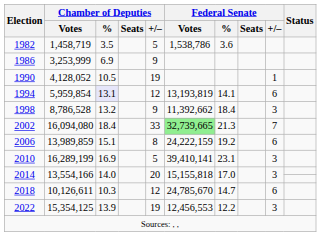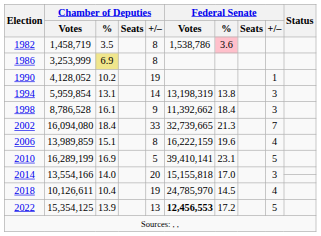 <table class="wikitable" style="text-align:center">
 <tr>
 <th rowspan="2">Election</th>
 <th colspan="4"><a href='#'>Chamber of Deputies</a></th>
 <th colspan="4"><a href='#'>Federal Senate</a></th>
 <th rowspan="2">Status</th>
 </tr>
 <tr>
 <th>Votes</th>
 <th>%</th>
 <th>Seats</th>
 <th>+/–</th>
 <th>Votes</th>
 <th>%</th>
 <th>Seats</th>
 <th>+/–</th>
 </tr>
 <tr>
 <td><a href='#'>1982</a></td>
 <td>1,458,719</td>
 <td>3.5</td>
 <td></td>
-<td> 5</td>
+<td> 8</td>
 <td>1,538,786</td>
-<td>3.6</td>
+<td style="background: pink;">3.6</td>
 <td></td>
 <td></td>
 <td></td>
 </tr>
 <tr>
 <td><a href='#'>1986</a></td>
 <td>3,253,999</td>
-<td>6.9</td>
+<td style="background: khaki;">6.9</td>
 <td></td>
-<td> 9</td>
+<td> 8</td>
 <td></td>
 <td></td>
 <td></td>
 <td></td>
 <td></td>
 </tr>
 <tr>
 <td><a href='#'>1990</a></td>
 <td>4,128,052</td>
-<td>10.5</td>
+<td>10.2</td>
 <td></td>
 <td> 19</td>
 <td></td>
 <td></td>
 <td></td>
 <td> 1</td>
 <td></td>
 </tr>
 <tr>
 <td><a href='#'>1994</a></td>
 <td>5,959,854</td>
-<td style="background: lavender;">13.1</td>
+<td>13.1</td>
 <td></td>
-<td> 12</td>
-<td>13,193,819</td>
-<td>14.1</td>
+<td> 14</td>
+<td>13,198,319</td>
+<td>13.8</td>
 <td></td>
-<td> 6</td>
+<td> 3</td>
 <td></td>
 </tr>
 <tr>
 <td><a href='#'>1998</a></td>
 <td>8,786,528</td>
-<td>13.2</td>
+<td>16.1</td>
 <td></td>
 <td> 9</td>
 <td>11,392,662</td>
 <td>18.4</td>
 <td></td>
 <td> 3</td>
 <td></td>
 </tr>
 <tr>
 <td><a href='#'>2002</a></td>
 <td>16,094,080</td>
 <td>18.4</td>
 <td></td>
 <td> 33</td>
-<td style="background: lightgreen;">32,739,665</td>
+<td>32,739,665</td>
 <td>21.3</td>
 <td></td>
 <td> 7</td>
 <td></td>
 </tr>
 <tr>
 <td><a href='#'>2006</a></td>
 <td>13,989,859</td>
 <td>15.1</td>
 <td></td>
 <td> 8</td>
-<td>24,222,159</td>
-<td>19.2</td>
+<td>16,222,159</td>
+<td>19.6</td>
 <td></td>
-<td> 6</td>
+<td> 4</td>
 <td></td>
 </tr>
 <tr>
 <td><a href='#'>2010</a></td>
 <td>16,289,199</td>
 <td>16.9</td>
 <td></td>
 <td> 5</td>
 <td>39,410,141</td>
 <td>23.1</td>
 <td></td>
-<td> 3</td>
+<td> 5</td>
 <td></td>
 </tr>
 <tr>
 <td rowspan="2"><a href='#'>2014</a></td>
 <td rowspan="2">13,554,166</td>
 <td rowspan="2">14.0</td>
 <td rowspan="2"></td>
 <td rowspan="2"> 20</td>
 <td rowspan="2">15,155,818</td>
 <td rowspan="2">17.0</td>
 <td rowspan="2"></td>
 <td rowspan="2"> 3</td>
 <td></td>
 </tr>
 <tr>
 <td></td>
 </tr>
 <tr>
 <td><a href='#'>2018</a></td>
 <td>10,126,611</td>
-<td>10.3</td>
+<td>10.4</td>
 <td></td>
-<td> 12</td>
-<td>24,785,670</td>
-<td>14.7</td>
+<td> 19</td>
+<td>24,785,970</td>
+<td>14.5</td>
 <td></td>
-<td> 6</td>
+<td> 4</td>
 <td></td>
 </tr>
 <tr>
 <td><a href='#'>2022</a></td>
 <td>15,354,125</td>
 <td>13.9</td>
 <td></td>
-<td> 19</td>
-<td>12,456,553</td>
-<td>12.2</td>
+<td> 13</td>
+<td><strong>12,456,553</strong></td>
+<td>17.2</td>
 <td></td>
-<td> 3</td>
+<td> 5</td>
 <td></td>
 </tr>
 <tr>
 <td colspan="10"><small>Sources: , , </small></td>
 </tr>
 </table>
